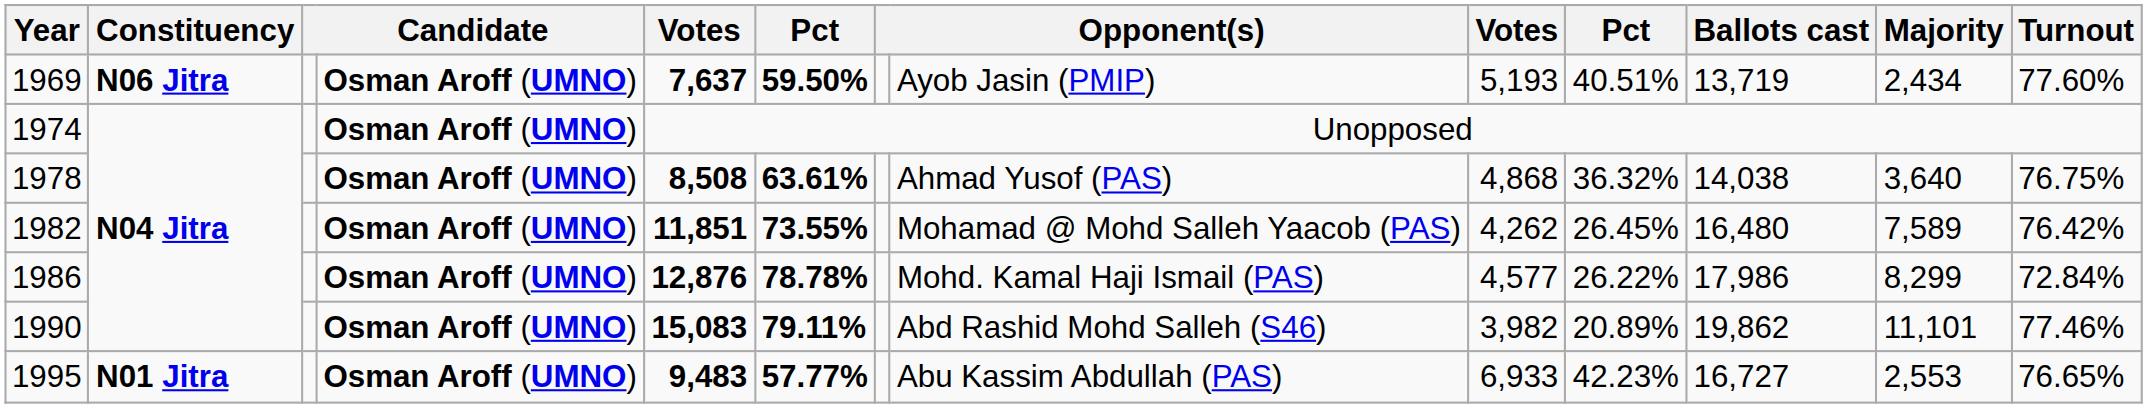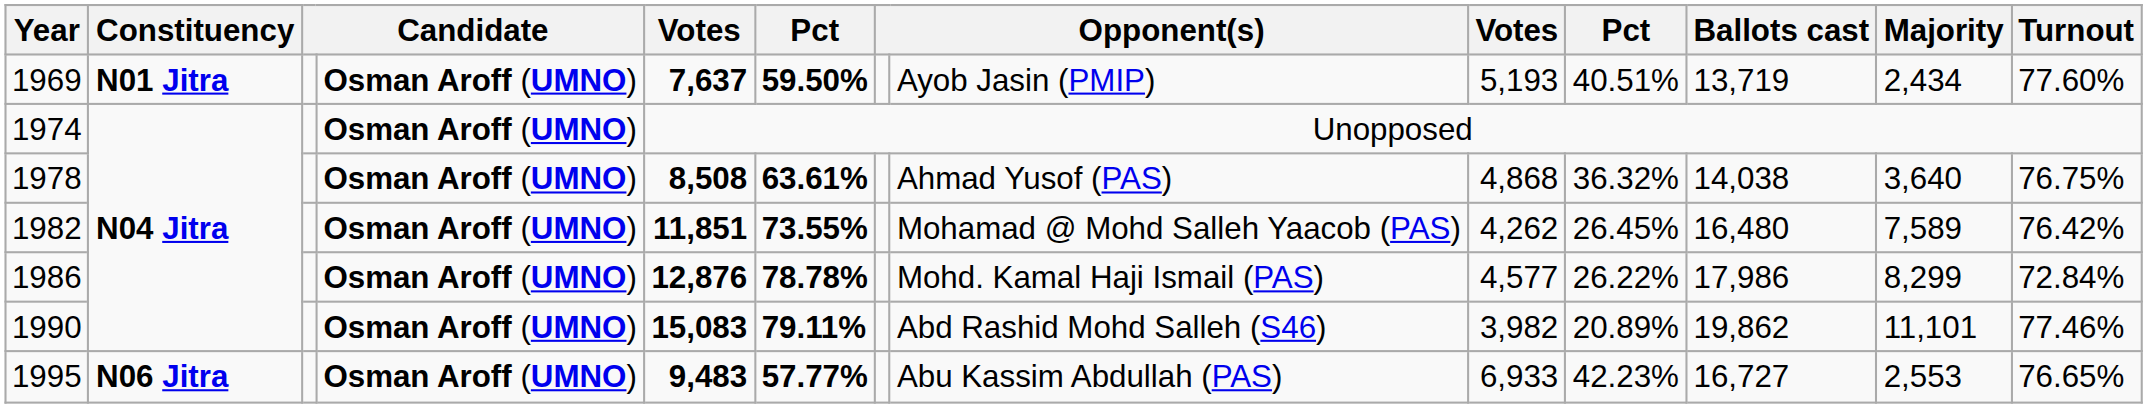 <table class="wikitable" style="margin:0.5em ; font-size:95%">
 <tr>
 <th>Year</th>
 <th>Constituency</th>
 <th colspan=2>Candidate</th>
 <th>Votes</th>
 <th>Pct</th>
 <th colspan=2>Opponent(s)</th>
 <th>Votes</th>
 <th>Pct</th>
 <th>Ballots cast</th>
 <th>Majority</th>
 <th>Turnout</th>
 </tr>
 <tr>
 <td>1969</td>
-<td><strong>N06 <a href='#'>Jitra</a></strong></td>
+<td><strong>N01 <a href='#'>Jitra</a></strong></td>
 <td></td>
 <td><strong>Osman Aroff</strong> (<a href='#'><strong>UMNO</strong></a>)</td>
 <td align=right><strong>7,637</strong></td>
 <td><strong>59.50%</strong></td>
 <td></td>
 <td>Ayob Jasin (<a href='#'>PMIP</a>)</td>
 <td align=right>5,193</td>
 <td>40.51%</td>
 <td>13,719</td>
 <td>2,434</td>
 <td>77.60%</td>
 </tr>
 <tr>
 <td>1974</td>
 <td rowspan=5><strong>N04 <a href='#'>Jitra</a></strong></td>
 <td></td>
 <td><strong>Osman Aroff</strong> (<a href='#'><strong>UMNO</strong></a>)</td>
 <td colspan=9 align=center>Unopposed</td>
 </tr>
 <tr>
 <td>1978</td>
 <td></td>
 <td><strong>Osman Aroff</strong> (<a href='#'><strong>UMNO</strong></a>)</td>
 <td align=right><strong>8,508</strong></td>
 <td><strong>63.61%</strong></td>
 <td></td>
 <td>Ahmad Yusof (<a href='#'>PAS</a>)</td>
 <td align=right>4,868</td>
 <td>36.32%</td>
 <td>14,038</td>
 <td>3,640</td>
 <td>76.75%</td>
 </tr>
 <tr>
 <td>1982</td>
 <td></td>
 <td><strong>Osman Aroff</strong> (<a href='#'><strong>UMNO</strong></a>)</td>
 <td align=right><strong>11,851</strong></td>
 <td><strong>73.55%</strong></td>
 <td></td>
 <td>Mohamad @ Mohd Salleh Yaacob (<a href='#'>PAS</a>)</td>
 <td align=right>4,262</td>
 <td>26.45%</td>
 <td>16,480</td>
 <td>7,589</td>
 <td>76.42%</td>
 </tr>
 <tr>
 <td>1986</td>
 <td></td>
 <td><strong>Osman Aroff</strong> (<a href='#'><strong>UMNO</strong></a>)</td>
 <td align=right><strong>12,876</strong></td>
 <td><strong>78.78%</strong></td>
 <td></td>
 <td>Mohd. Kamal Haji Ismail (<a href='#'>PAS</a>)</td>
 <td align=right>4,577</td>
 <td>26.22%</td>
 <td>17,986</td>
 <td>8,299</td>
 <td>72.84%</td>
 </tr>
 <tr>
 <td>1990</td>
 <td></td>
 <td><strong>Osman Aroff</strong> (<a href='#'><strong>UMNO</strong></a>)</td>
 <td align=right><strong>15,083</strong></td>
 <td><strong>79.11%</strong></td>
 <td></td>
 <td>Abd Rashid Mohd Salleh (<a href='#'>S46</a>)</td>
 <td align=right>3,982</td>
 <td>20.89%</td>
 <td>19,862</td>
 <td>11,101</td>
 <td>77.46%</td>
 </tr>
 <tr>
 <td>1995</td>
-<td><strong>N01 <a href='#'>Jitra</a></strong></td>
+<td><strong>N06 <a href='#'>Jitra</a></strong></td>
 <td></td>
 <td><strong>Osman Aroff</strong> (<a href='#'><strong>UMNO</strong></a>)</td>
 <td align=right><strong>9,483</strong></td>
 <td><strong>57.77%</strong></td>
 <td></td>
 <td>Abu Kassim Abdullah (<a href='#'>PAS</a>)</td>
 <td align=right>6,933</td>
 <td>42.23%</td>
 <td>16,727</td>
 <td>2,553</td>
 <td>76.65%</td>
 </tr>
 </table>
